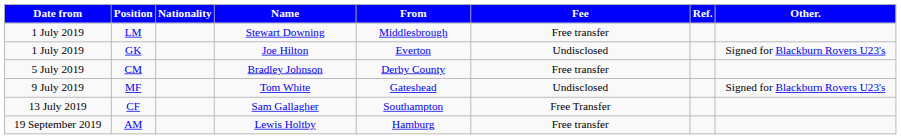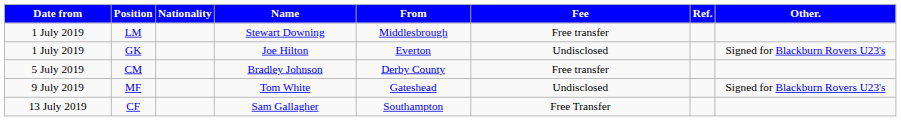 <table class="wikitable"  style="text-align:center; font-size:90%; ">
 <tr>
 <th style="background:#0000FF; color:white; width:130px;">Date from</th>
 <th style="background:#0000FF; color:white; width:50px;">Position</th>
 <th style="background:#0000FF; color:white; width:50px;">Nationality</th>
 <th style="background:#0000FF; color:white; width:175px;">Name</th>
 <th style="background:#0000FF; color:white; width:140px;">From</th>
 <th style="background:#0000FF; color:white; width:275px;">Fee</th>
 <th style="background:#0000FF; color:white; width:25px;">Ref.</th>
 <th style="background:#0000FF; color:white; width:225px;">Other.</th>
 </tr>
 <tr>
 <td>1 July 2019</td>
 <td><a href='#'>LM</a></td>
 <td></td>
 <td><a href='#'>Stewart Downing</a></td>
 <td> <a href='#'>Middlesbrough</a></td>
 <td>Free transfer</td>
 <td></td>
 <td></td>
 </tr>
 <tr>
 <td>1 July 2019</td>
 <td><a href='#'>GK</a></td>
 <td></td>
 <td><a href='#'>Joe Hilton</a></td>
 <td> <a href='#'>Everton</a></td>
 <td>Undisclosed</td>
 <td></td>
 <td>Signed for <a href='#'>Blackburn Rovers U23's</a></td>
 </tr>
 <tr>
 <td>5 July 2019</td>
 <td><a href='#'>CM</a></td>
 <td></td>
 <td><a href='#'>Bradley Johnson</a></td>
 <td> <a href='#'>Derby County</a></td>
 <td>Free transfer</td>
 <td></td>
 <td></td>
 </tr>
 <tr>
 <td>9 July 2019</td>
 <td><a href='#'>MF</a></td>
 <td></td>
 <td><a href='#'>Tom White</a></td>
 <td> <a href='#'>Gateshead</a></td>
 <td>Undisclosed</td>
 <td></td>
 <td>Signed for <a href='#'>Blackburn Rovers U23's</a></td>
 </tr>
 <tr>
 <td>13 July 2019</td>
 <td><a href='#'>CF</a></td>
 <td></td>
 <td><a href='#'>Sam Gallagher</a></td>
 <td> <a href='#'>Southampton</a></td>
 <td>Free Transfer</td>
 <td></td>
 <td></td>
 </tr>
-<tr>
-<td>19 September 2019</td>
-<td><a href='#'>AM</a></td>
-<td></td>
-<td><a href='#'>Lewis Holtby</a></td>
-<td> <a href='#'>Hamburg</a></td>
-<td>Free transfer</td>
-<td></td>
-<td></td>
-</tr>
 </table>
